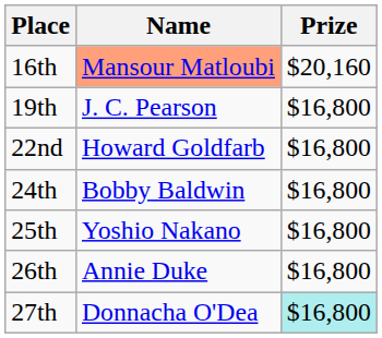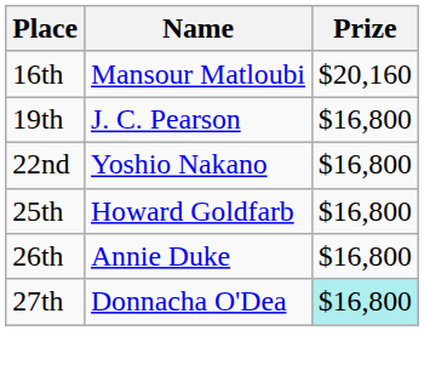 <table class="wikitable">
 <tr>
 <th bgcolor="#FFEBAD">Place</th>
 <th bgcolor="#FFEBAD">Name</th>
 <th bgcolor="#FFEBAD">Prize</th>
 </tr>
 <tr>
 <td>16th</td>
-<td style="background: lightsalmon;"><a href='#'>Mansour Matloubi</a></td>
+<td><a href='#'>Mansour Matloubi</a></td>
 <td>$20,160</td>
 </tr>
 <tr>
 <td>19th</td>
 <td><a href='#'>J. C. Pearson</a></td>
 <td>$16,800</td>
 </tr>
 <tr>
 <td>22nd</td>
-<td><a href='#'>Howard Goldfarb</a></td>
-<td>$16,800</td>
-</tr>
-<tr>
-<td>24th</td>
-<td><a href='#'>Bobby Baldwin</a></td>
+<td><a href='#'>Yoshio Nakano</a></td>
 <td>$16,800</td>
 </tr>
 <tr>
 <td>25th</td>
-<td><a href='#'>Yoshio Nakano</a></td>
+<td><a href='#'>Howard Goldfarb</a></td>
 <td>$16,800</td>
 </tr>
 <tr>
 <td>26th</td>
 <td><a href='#'>Annie Duke</a></td>
 <td>$16,800</td>
 </tr>
 <tr>
 <td>27th</td>
 <td><a href='#'>Donnacha O'Dea</a></td>
 <td style="background: paleturquoise;">$16,800</td>
 </tr>
 </table>
